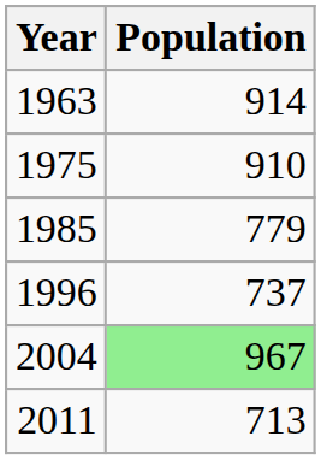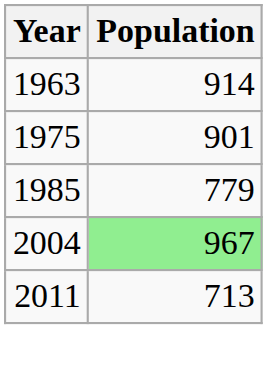 <table class="wikitable" style="line-height:1.1em;">
 <tr>
 <th>Year</th>
 <th>Population</th>
 </tr>
 <tr align="right">
 <td>1963</td>
 <td>914</td>
 </tr>
 <tr align="right">
 <td>1975</td>
-<td>910</td>
+<td>901</td>
 </tr>
 <tr align="right">
 <td>1985</td>
 <td>779</td>
-</tr>
-<tr align="right">
-<td>1996</td>
-<td>737</td>
 </tr>
 <tr align="right">
 <td>2004</td>
 <td style="background: lightgreen;">967</td>
 </tr>
 <tr align="right">
 <td>2011</td>
 <td>713</td>
 </tr>
 </table>
